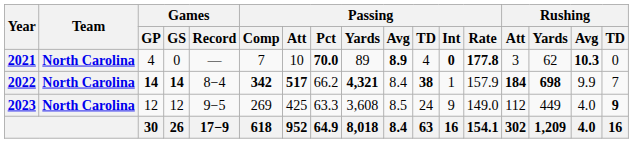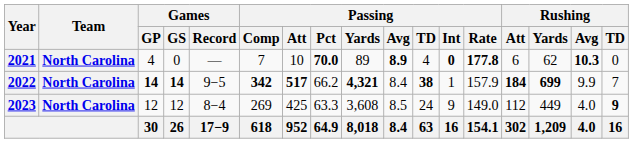 <table class="wikitable" style="text-align:center;">
 <tr>
 <th rowspan="2">Year</th>
 <th rowspan="2">Team</th>
 <th colspan="3">Games</th>
 <th colspan="8">Passing</th>
 <th colspan="5">Rushing</th>
 </tr>
 <tr>
 <th>GP</th>
 <th>GS</th>
 <th>Record</th>
 <th>Comp</th>
 <th>Att</th>
 <th>Pct</th>
 <th>Yards</th>
 <th>Avg</th>
 <th>TD</th>
 <th>Int</th>
 <th>Rate</th>
 <th>Att</th>
 <th>Yards</th>
 <th>Avg</th>
 <th>TD</th>
 </tr>
 <tr>
 <th><a href='#'>2021</a></th>
 <th><a href='#'>North Carolina</a></th>
 <td>4</td>
 <td>0</td>
 <td>—</td>
 <td>7</td>
 <td>10</td>
 <td><strong>70.0</strong></td>
 <td>89</td>
 <td><strong>8.9</strong></td>
 <td>4</td>
 <td><strong>0</strong></td>
 <td><strong>177.8</strong></td>
-<td>3</td>
+<td>6</td>
 <td>62</td>
 <td><strong>10.3</strong></td>
 <td>0</td>
 </tr>
 <tr>
 <th><a href='#'>2022</a></th>
 <th><a href='#'>North Carolina</a></th>
 <td><strong>14</strong></td>
 <td><strong>14</strong></td>
-<td>8−4</td>
+<td>9−5</td>
 <td><strong>342</strong></td>
 <td><strong>517</strong></td>
 <td>66.2</td>
 <td><strong>4,321</strong></td>
 <td>8.4</td>
 <td><strong>38</strong></td>
 <td>1</td>
 <td>157.9</td>
 <td><strong>184</strong></td>
-<td><strong>698</strong></td>
+<td><strong>699</strong></td>
 <td>9.9</td>
 <td>7</td>
 </tr>
 <tr>
 <th><a href='#'>2023</a></th>
 <th><a href='#'>North Carolina</a></th>
 <td>12</td>
 <td>12</td>
-<td>9−5</td>
+<td>8−4</td>
 <td>269</td>
 <td>425</td>
 <td>63.3</td>
 <td>3,608</td>
 <td>8.5</td>
 <td>24</td>
 <td>9</td>
 <td>149.0</td>
 <td>112</td>
 <td>449</td>
 <td>4.0</td>
 <td><strong>9</strong></td>
 </tr>
 <tr>
 <th colspan="2"></th>
 <th>30</th>
 <th>26</th>
 <th>17−9</th>
 <th>618</th>
 <th>952</th>
 <th>64.9</th>
 <th>8,018</th>
 <th>8.4</th>
 <th>63</th>
 <th>16</th>
 <th>154.1</th>
 <th>302</th>
 <th>1,209</th>
 <th>4.0</th>
 <th>16</th>
 </tr>
 </table>
